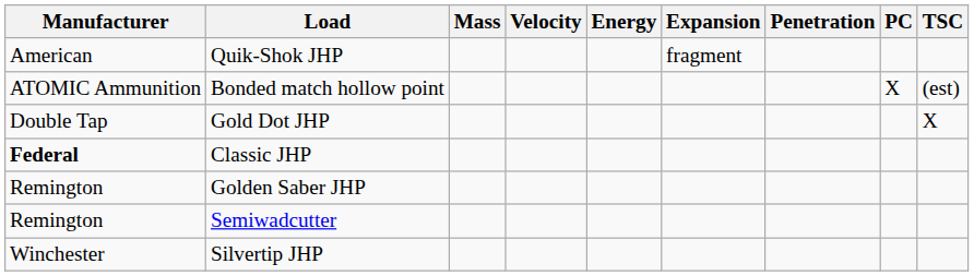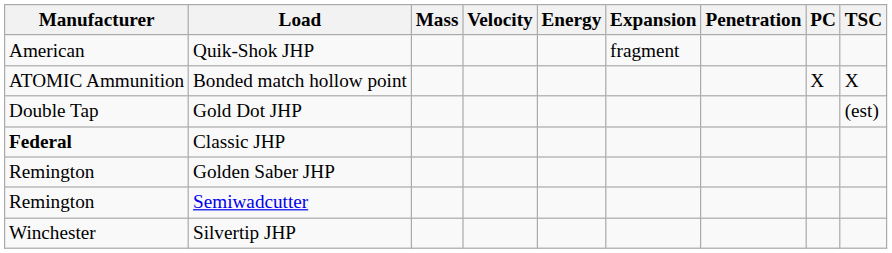 <table class="wikitable sortable">
 <tr>
 <th>Manufacturer</th>
 <th>Load</th>
 <th>Mass</th>
 <th>Velocity</th>
 <th>Energy</th>
 <th>Expansion</th>
 <th>Penetration</th>
 <th>PC</th>
 <th>TSC</th>
 </tr>
 <tr>
 <td>American</td>
 <td>Quik-Shok JHP</td>
 <td></td>
 <td></td>
 <td></td>
 <td>fragment</td>
 <td></td>
 <td></td>
 <td></td>
 </tr>
 <tr>
 <td>ATOMIC Ammunition</td>
 <td>Bonded match hollow point</td>
 <td></td>
 <td></td>
 <td></td>
 <td></td>
 <td></td>
 <td>X</td>
-<td> (est)</td>
+<td>X</td>
 </tr>
 <tr>
 <td>Double Tap</td>
 <td>Gold Dot JHP</td>
 <td></td>
 <td></td>
 <td></td>
 <td></td>
 <td></td>
 <td></td>
-<td>X</td>
+<td> (est)</td>
 </tr>
 <tr>
 <td><strong>Federal</strong></td>
 <td>Classic JHP</td>
 <td></td>
 <td></td>
 <td></td>
 <td></td>
 <td></td>
 <td></td>
 <td></td>
 </tr>
 <tr>
 <td>Remington</td>
 <td>Golden Saber JHP</td>
 <td></td>
 <td></td>
 <td></td>
 <td></td>
 <td></td>
 <td></td>
 <td></td>
 </tr>
 <tr>
 <td>Remington</td>
 <td><a href='#'>Semiwadcutter</a></td>
 <td></td>
 <td></td>
 <td></td>
 <td></td>
 <td></td>
 <td></td>
 <td></td>
 </tr>
 <tr>
 <td>Winchester</td>
 <td>Silvertip JHP</td>
 <td></td>
 <td></td>
 <td></td>
 <td></td>
 <td></td>
 <td></td>
 <td></td>
 </tr>
 </table>
